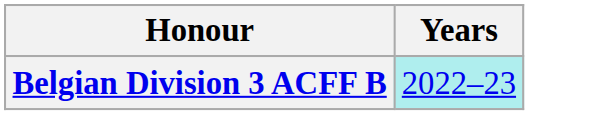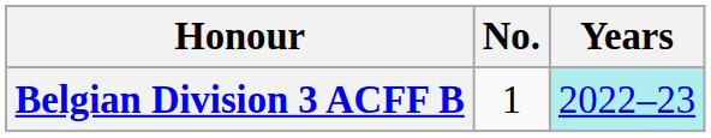 <table class="wikitable plainrowheaders">
 <tr>
 <th scope=col>Honour</th>
+<th scope=col>No.</th>
 <th scope=col>Years</th>
 </tr>
 <tr>
 <th scope=row><a href='#'>Belgian Division 3 ACFF B</a></th>
+<td align="center">1</td>
 <td style="background: paleturquoise;"><a href='#'>2022–23</a></td>
 </tr>
 </table>
